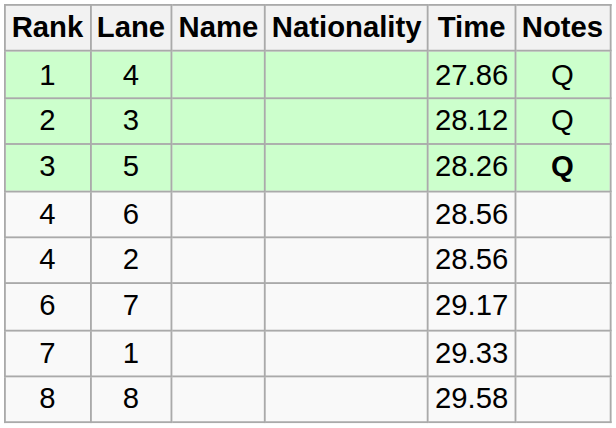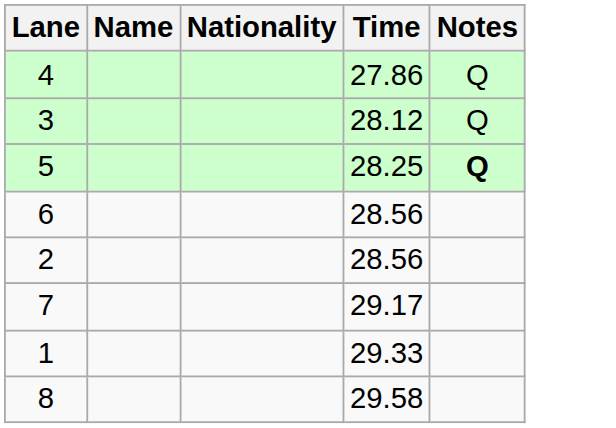 <table class="wikitable sortable" style="text-align:center">
 <tr>
-<th>Rank</th>
 <th>Lane</th>
 <th>Name</th>
 <th>Nationality</th>
 <th>Time</th>
 <th>Notes</th>
 </tr>
 <tr bgcolor="ccffcc">
-<td>1</td>
 <td>4</td>
 <td align="left"></td>
 <td align="left"></td>
 <td>27.86</td>
 <td>Q</td>
 </tr>
 <tr bgcolor="ccffcc">
-<td>2</td>
 <td>3</td>
 <td align="left"></td>
 <td align="left"></td>
 <td>28.12</td>
 <td>Q</td>
 </tr>
 <tr bgcolor="ccffcc">
-<td>3</td>
 <td>5</td>
 <td align="left"></td>
 <td align="left"></td>
-<td>28.26</td>
+<td>28.25</td>
 <td><strong>Q</strong></td>
 </tr>
 <tr>
-<td>4</td>
 <td>6</td>
 <td align="left"></td>
 <td align="left"></td>
 <td>28.56</td>
 <td></td>
 </tr>
 <tr>
-<td>4</td>
 <td>2</td>
 <td align="left"></td>
 <td align="left"></td>
 <td>28.56</td>
 <td></td>
 </tr>
 <tr>
-<td>6</td>
 <td>7</td>
 <td align="left"></td>
 <td align="left"></td>
 <td>29.17</td>
 <td></td>
 </tr>
 <tr>
-<td>7</td>
 <td>1</td>
 <td align="left"></td>
 <td align="left"></td>
 <td>29.33</td>
 <td></td>
 </tr>
 <tr>
 <td>8</td>
-<td>8</td>
 <td align="left"></td>
 <td align="left"></td>
 <td>29.58</td>
 <td></td>
 </tr>
 </table>
